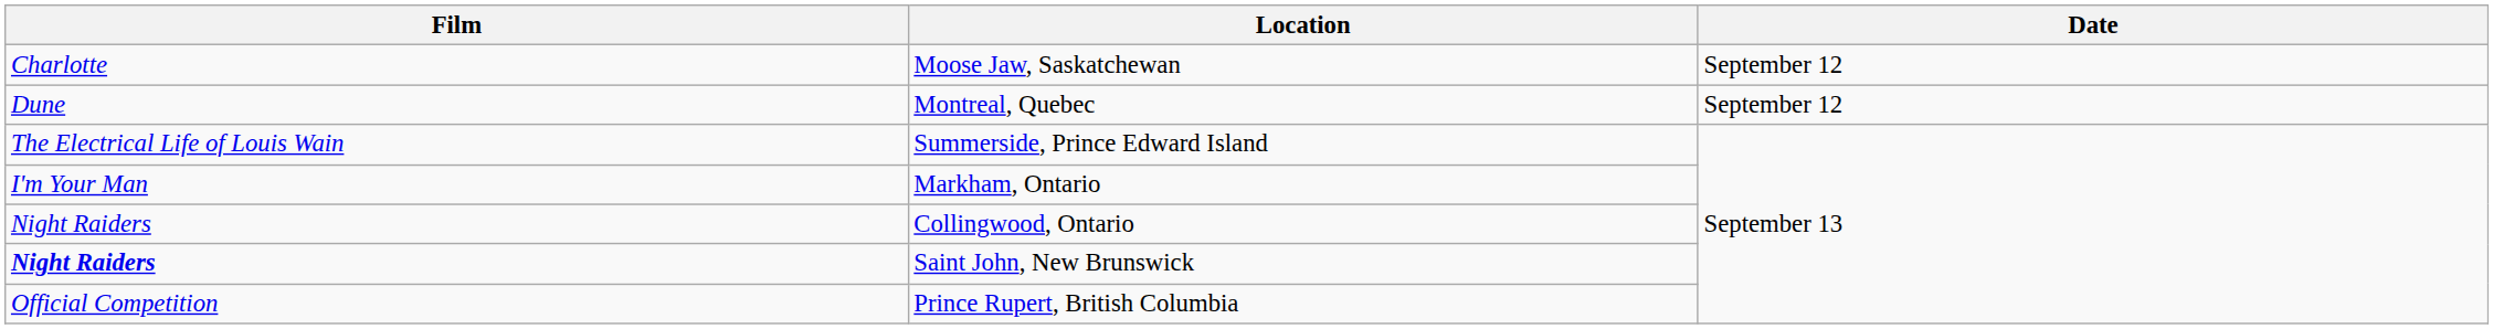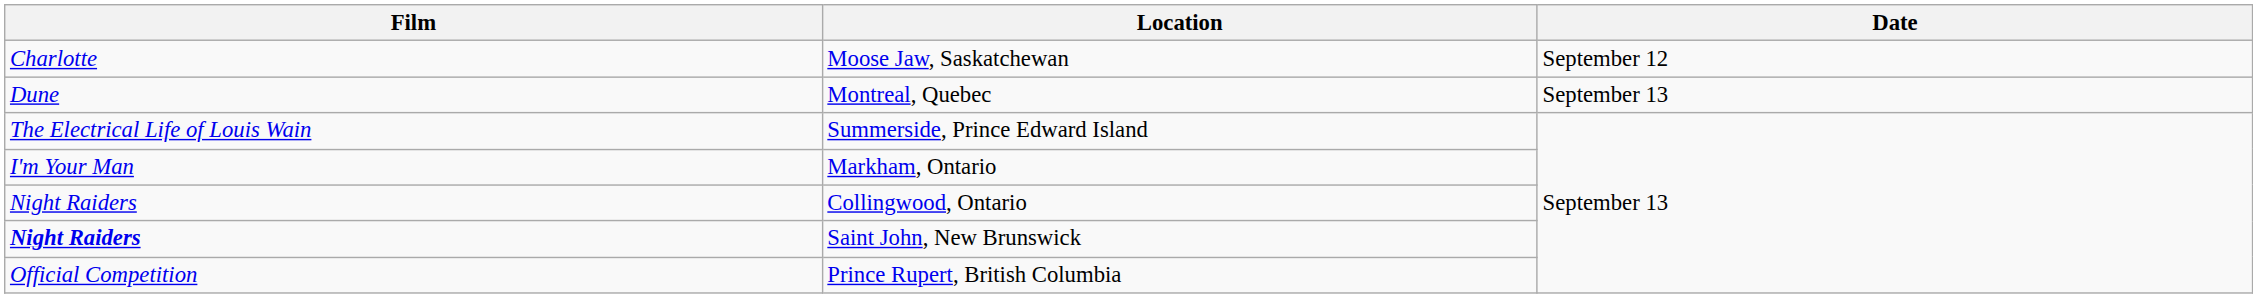 <table class="sortable wikitable" width="100%" cellpadding="5">
 <tr>
 <th scope="col" width="32%">Film</th>
 <th scope="col" width="28%">Location</th>
 <th scope="col" width="28%">Date</th>
 </tr>
 <tr>
 <td><em><a href='#'>Charlotte</a></em></td>
 <td><a href='#'>Moose Jaw</a>, Saskatchewan</td>
 <td>September 12</td>
 </tr>
 <tr>
 <td><em><a href='#'>Dune</a></em></td>
 <td><a href='#'>Montreal</a>, Quebec</td>
-<td>September 12</td>
+<td>September 13</td>
 </tr>
 <tr>
 <td><em><a href='#'>The Electrical Life of Louis Wain</a></em></td>
 <td><a href='#'>Summerside</a>, Prince Edward Island</td>
 <td rowspan="5">September 13</td>
 </tr>
 <tr>
 <td><em><a href='#'>I'm Your Man</a></em></td>
 <td><a href='#'>Markham</a>, Ontario</td>
 </tr>
 <tr>
 <td><em><a href='#'>Night Raiders</a></em></td>
 <td><a href='#'>Collingwood</a>, Ontario</td>
 </tr>
 <tr>
 <td><strong><em><a href='#'>Night Raiders</a></em></strong></td>
 <td><a href='#'>Saint John</a>, New Brunswick</td>
 </tr>
 <tr>
 <td><em><a href='#'>Official Competition</a></em></td>
 <td><a href='#'>Prince Rupert</a>, British Columbia</td>
 </tr>
 </table>
